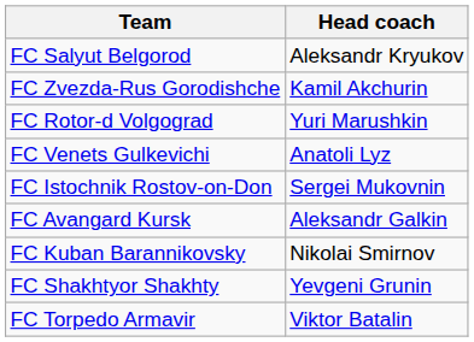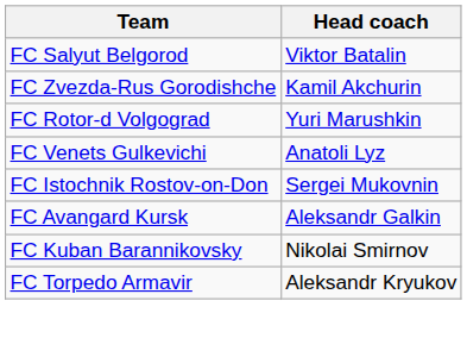 <table class="wikitable" style="float:left; margin-right:1em">
 <tr>
 <th>Team</th>
 <th>Head coach</th>
 </tr>
 <tr>
 <td><a href='#'>FC Salyut Belgorod</a></td>
-<td>Aleksandr Kryukov</td>
+<td><a href='#'>Viktor Batalin</a></td>
 </tr>
 <tr>
 <td><a href='#'>FC Zvezda-Rus Gorodishche</a></td>
 <td><a href='#'>Kamil Akchurin</a></td>
 </tr>
 <tr>
 <td><a href='#'>FC Rotor-d Volgograd</a></td>
 <td><a href='#'>Yuri Marushkin</a></td>
 </tr>
 <tr>
 <td><a href='#'>FC Venets Gulkevichi</a></td>
 <td><a href='#'>Anatoli Lyz</a></td>
 </tr>
 <tr>
 <td><a href='#'>FC Istochnik Rostov-on-Don</a></td>
 <td><a href='#'>Sergei Mukovnin</a></td>
 </tr>
 <tr>
 <td><a href='#'>FC Avangard Kursk</a></td>
 <td><a href='#'>Aleksandr Galkin</a></td>
 </tr>
 <tr>
 <td><a href='#'>FC Kuban Barannikovsky</a></td>
 <td>Nikolai Smirnov</td>
 </tr>
 <tr>
-<td><a href='#'>FC Shakhtyor Shakhty</a></td>
-<td><a href='#'>Yevgeni Grunin</a></td>
-</tr>
-<tr>
 <td><a href='#'>FC Torpedo Armavir</a></td>
-<td><a href='#'>Viktor Batalin</a></td>
+<td>Aleksandr Kryukov</td>
 </tr>
 </table>
